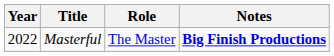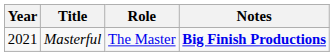 <table class="wikitable">
 <tr>
 <th>Year</th>
 <th>Title</th>
 <th>Role</th>
 <th>Notes</th>
 </tr>
 <tr>
-<td>2022</td>
+<td>2021</td>
 <td><em>Masterful</em></td>
 <td><a href='#'>The Master</a></td>
 <td><strong><a href='#'>Big Finish Productions</a></strong></td>
 </tr>
 </table>
